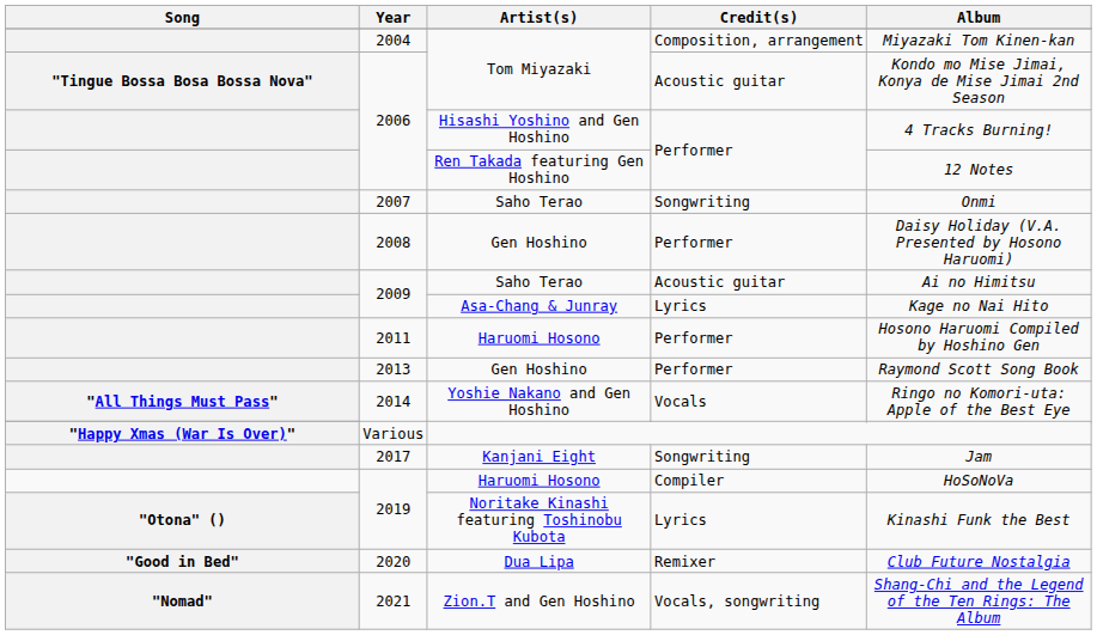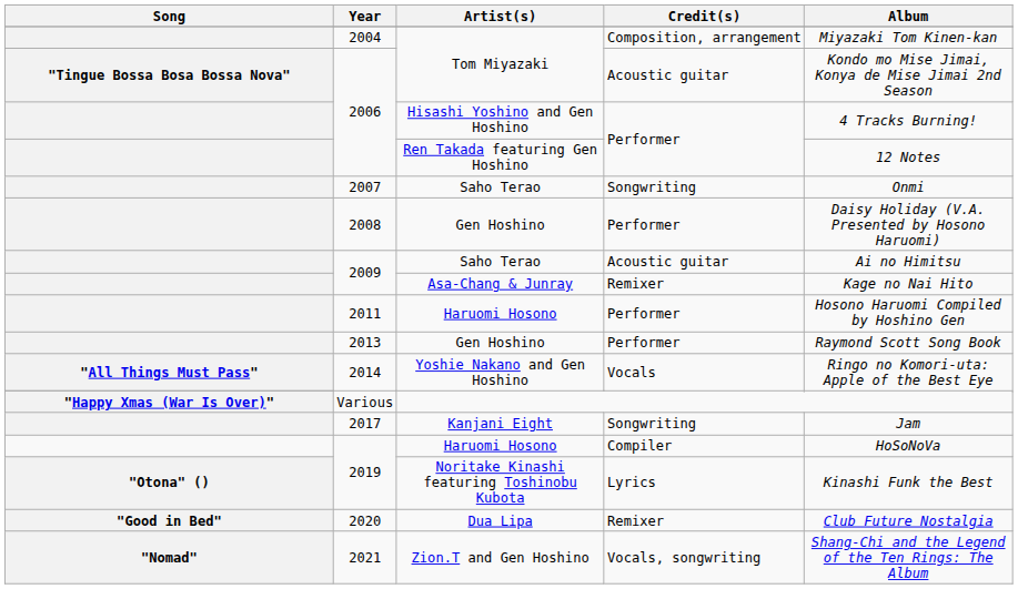 <table class="wikitable plainrowheaders sortable" style="text-align:center;">
 <tr>
 <th scope="col" style="width:24em;">Song</th>
 <th scope="col" style="width:1em;">Year</th>
 <th scope="col" style="width:15em;">Artist(s)</th>
 <th scope="col" style="width:em;">Credit(s)</th>
 <th scope="col" style="width:15em;">Album</th>
 </tr>
 <tr>
 </tr>
 <tr>
 <th scope="row"></th>
 <td>2004</td>
 <td rowspan="2">Tom Miyazaki</td>
 <td style="text-align:left;">Composition, arrangement</td>
 <td><em>Miyazaki Tom Kinen-kan</em></td>
 </tr>
 <tr>
 <th scope="row">"Tingue Bossa Bosa Bossa Nova"</th>
 <td rowspan="3">2006</td>
 <td style="text-align:left;">Acoustic guitar</td>
 <td><em>Kondo mo Mise Jimai, Konya de Mise Jimai 2nd Season	</em></td>
 </tr>
 <tr>
 <th scope="row"></th>
 <td><a href='#'>Hisashi Yoshino</a> and Gen Hoshino</td>
 <td style="text-align:left;" rowspan="2">Performer</td>
 <td><em>4 Tracks Burning!</em></td>
 </tr>
 <tr>
 <th scope="row"><br></th>
 <td><a href='#'>Ren Takada</a> featuring Gen Hoshino</td>
 <td><em>12 Notes</em></td>
 </tr>
 <tr>
 <th scope="row"></th>
 <td>2007</td>
 <td>Saho Terao</td>
 <td style="text-align:left;">Songwriting</td>
 <td><em>Onmi</em></td>
 </tr>
 <tr>
 <th scope="row"></th>
 <td>2008</td>
 <td>Gen Hoshino</td>
 <td style="text-align:left;">Performer</td>
 <td><em>Daisy Holiday (V.A. Presented by Hosono Haruomi)</em></td>
 </tr>
 <tr>
 <th scope="row"></th>
 <td rowspan="2">2009</td>
 <td>Saho Terao</td>
 <td style="text-align:left;">Acoustic guitar</td>
 <td><em>Ai no Himitsu</em></td>
 </tr>
 <tr>
 <th scope="row"></th>
 <td><a href='#'>Asa-Chang & Junray</a></td>
-<td style="text-align:left;">Lyrics</td>
+<td style="text-align:left;">Remixer</td>
 <td><em>Kage no Nai Hito</em></td>
 </tr>
 <tr>
 <th scope="row"></th>
 <td>2011</td>
 <td><a href='#'>Haruomi Hosono</a></td>
 <td style="text-align:left;">Performer</td>
 <td><em>Hosono Haruomi Compiled by Hoshino Gen</em></td>
 </tr>
 <tr>
 <th scope="row"><br></th>
 <td>2013</td>
 <td>Gen Hoshino</td>
 <td style="text-align:left;">Performer</td>
 <td><em>Raymond Scott Song Book</em></td>
 </tr>
 <tr>
 <th scope="row">"<a href='#'>All Things Must Pass</a>"<br></th>
 <td rowspan="2">2014</td>
 <td><a href='#'>Yoshie Nakano</a> and Gen Hoshino</td>
 <td style="text-align:left;" rowspan="2">Vocals</td>
 <td rowspan="2"><em>Ringo no Komori-uta: Apple of the Best Eye</em></td>
 </tr>
 <tr>
 </tr>
 <tr>
 <th scope="row">"<a href='#'>Happy Xmas (War Is Over)</a>"<br></th>
 <td>Various</td>
 </tr>
 <tr>
 <th scope="row"></th>
 <td>2017</td>
 <td><a href='#'>Kanjani Eight</a></td>
 <td style="text-align:left;">Songwriting</td>
 <td><em>Jam</em></td>
 </tr>
 <tr>
 <td></td>
 <td rowspan="2">2019</td>
 <td><a href='#'>Haruomi Hosono</a></td>
 <td style="text-align:left;">Compiler</td>
 <td><em>HoSoNoVa</em></td>
 </tr>
 <tr>
 <th scope="row">"Otona" ()</th>
 <td><a href='#'>Noritake Kinashi</a> featuring <a href='#'>Toshinobu Kubota</a></td>
 <td style="text-align:left;">Lyrics</td>
 <td><em>Kinashi Funk the Best</em></td>
 </tr>
 <tr>
 <th scope="row">"Good in Bed"<br></th>
 <td>2020</td>
 <td><a href='#'>Dua Lipa</a></td>
 <td style="text-align:left;">Remixer</td>
 <td><em><a href='#'>Club Future Nostalgia</a></em></td>
 </tr>
 <tr>
 <th scope="row">"Nomad"</th>
 <td>2021</td>
 <td><a href='#'>Zion.T</a> and Gen Hoshino</td>
 <td style="text-align:left;">Vocals, songwriting</td>
 <td><em><a href='#'>Shang-Chi and the Legend of the Ten Rings: The Album</a></em></td>
 </tr>
 </table>
